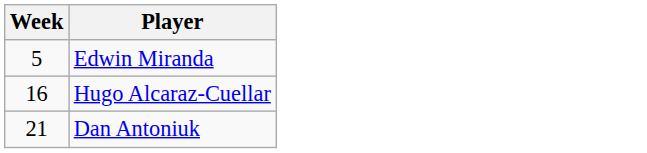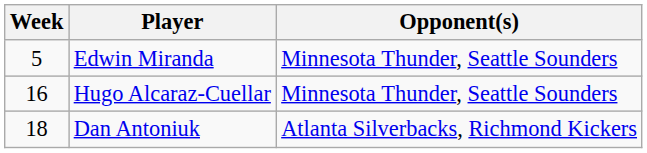 <table class=wikitable>
 <tr>
 <th>Week</th>
 <th>Player</th>
+<th>Opponent(s)</th>
 </tr>
 <tr>
 <td align=center>5</td>
 <td> <a href='#'>Edwin Miranda</a></td>
+<td><a href='#'>Minnesota Thunder</a>, <a href='#'>Seattle Sounders</a></td>
 </tr>
 <tr>
 <td align=center>16</td>
 <td> <a href='#'>Hugo Alcaraz-Cuellar</a></td>
+<td><a href='#'>Minnesota Thunder</a>, <a href='#'>Seattle Sounders</a></td>
 </tr>
 <tr>
-<td align=center>21</td>
+<td align=center>18</td>
 <td> <a href='#'>Dan Antoniuk</a></td>
+<td><a href='#'>Atlanta Silverbacks</a>, <a href='#'>Richmond Kickers</a></td>
 </tr>
 </table>
